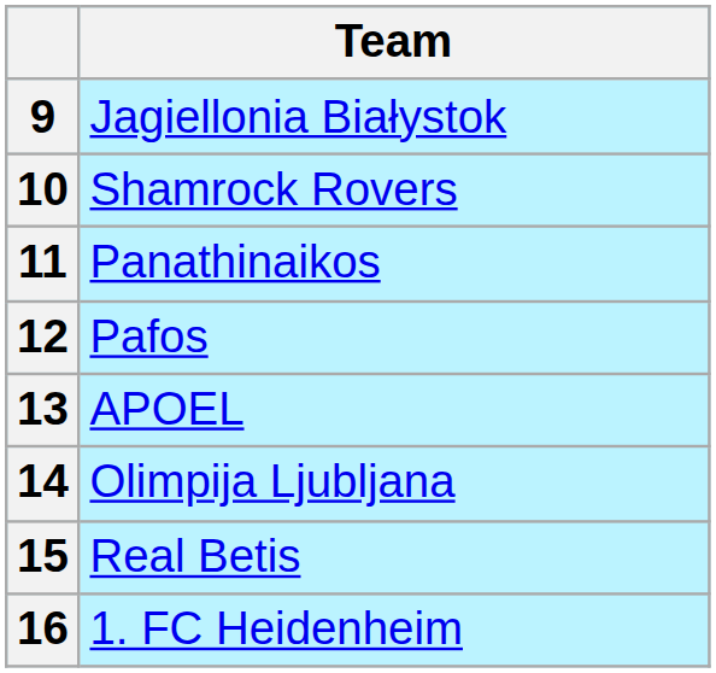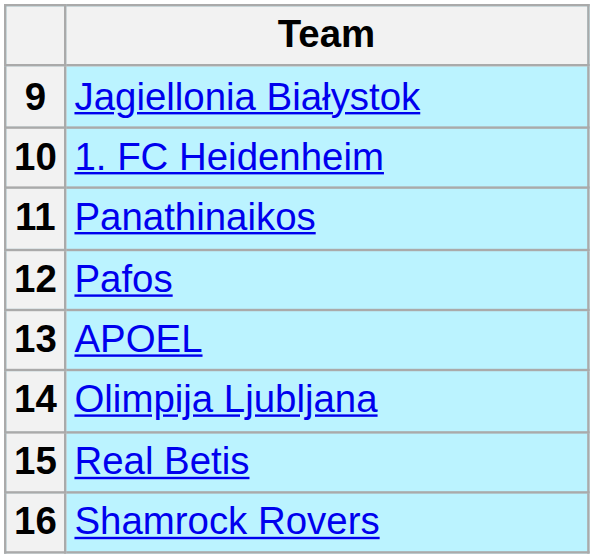 <table class="wikitable" style="white-space:nowrap; background-color:#BBF3FF">
 <tr>
 <th></th>
 <th style="width:210px">Team</th>
 </tr>
 <tr>
 <th>9</th>
 <td> <a href='#'>Jagiellonia Białystok</a></td>
 </tr>
 <tr>
 <th>10</th>
-<td> <a href='#'>Shamrock Rovers</a></td>
+<td> <a href='#'>1. FC Heidenheim</a></td>
 </tr>
 <tr>
 <th>11</th>
 <td> <a href='#'>Panathinaikos</a></td>
 </tr>
 <tr>
 <th>12</th>
 <td> <a href='#'>Pafos</a></td>
 </tr>
 <tr>
 <th>13</th>
 <td> <a href='#'>APOEL</a></td>
 </tr>
 <tr>
 <th>14</th>
 <td> <a href='#'>Olimpija Ljubljana</a></td>
 </tr>
 <tr>
 <th>15</th>
 <td> <a href='#'>Real Betis</a></td>
 </tr>
 <tr>
 <th>16</th>
-<td> <a href='#'>1. FC Heidenheim</a></td>
+<td> <a href='#'>Shamrock Rovers</a></td>
 </tr>
 </table>
